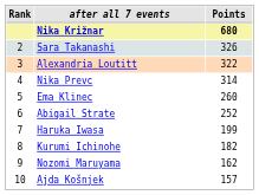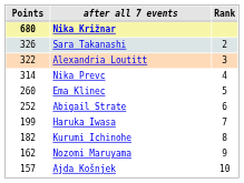 <table cellspacing="1" cellpadding="3" style="border:1px solid #AAAAAA;font-size:86%">
 <tr style="background-color: #E4E4E4;">
+<th style="border-bottom:1px solid #AAAAAA; width: 50px;">Points</th>
+<th style="border-bottom:1px solid #AAAAAA; width: 200px;"><em>after all 7 events</em></th>
 <th style="border-bottom:1px solid #AAAAAA; width: 10px;">Rank</th>
-<th style="border-bottom:1px solid #AAAAAA; width: 200px;"><em>after all 7 events</em></th>
-<th style="border-bottom:1px solid #AAAAAA; width: 50px;">Points</th>
 </tr>
 <tr style="background:#f7f6a8;">
+<td align=center><strong>680</strong></td>
+<td> <strong><a href='#'>Nika Križnar</a></strong></td>
 <td align=center></td>
-<td> <strong><a href='#'>Nika Križnar</a></strong></td>
-<td align=center><strong>680</strong></td>
 </tr>
 <tr style="background:#dce5e5;">
+<td align=center>326</td>
+<td> <a href='#'>Sara Takanashi</a></td>
 <td align=center>2</td>
-<td> <a href='#'>Sara Takanashi</a></td>
-<td align=center>326</td>
 </tr>
 <tr style="background:#ffdab9;">
+<td align=center>322</td>
+<td> <a href='#'>Alexandria Loutitt</a></td>
 <td align=center>3</td>
-<td> <a href='#'>Alexandria Loutitt</a></td>
-<td align=center>322</td>
 </tr>
 <tr>
+<td align=center>314</td>
+<td> <a href='#'>Nika Prevc</a></td>
 <td align=center>4</td>
-<td> <a href='#'>Nika Prevc</a></td>
-<td align=center>314</td>
 </tr>
 <tr>
+<td align=center>260</td>
+<td> <a href='#'>Ema Klinec</a></td>
 <td align=center>5</td>
-<td> <a href='#'>Ema Klinec</a></td>
-<td align=center>260</td>
 </tr>
 <tr>
+<td align=center>252</td>
+<td> <a href='#'>Abigail Strate</a></td>
 <td align=center>6</td>
-<td> <a href='#'>Abigail Strate</a></td>
-<td align=center>252</td>
 </tr>
 <tr>
+<td align=center>199</td>
+<td> <a href='#'>Haruka Iwasa</a></td>
 <td align=center>7</td>
-<td> <a href='#'>Haruka Iwasa</a></td>
-<td align=center>199</td>
 </tr>
 <tr>
+<td align=center>182</td>
+<td> <a href='#'>Kurumi Ichinohe</a></td>
 <td align=center>8</td>
-<td> <a href='#'>Kurumi Ichinohe</a></td>
-<td align=center>182</td>
 </tr>
 <tr>
+<td align=center>162</td>
+<td> <a href='#'>Nozomi Maruyama</a></td>
 <td align=center>9</td>
-<td> <a href='#'>Nozomi Maruyama</a></td>
-<td align=center>162</td>
 </tr>
 <tr>
+<td align=center>157</td>
+<td> <a href='#'>Ajda Košnjek</a></td>
 <td align=center>10</td>
-<td> <a href='#'>Ajda Košnjek</a></td>
-<td align=center>157</td>
 </tr>
 </table>
